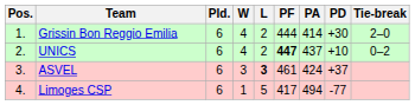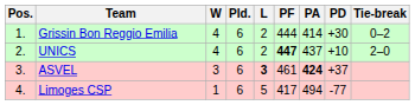 <table class="wikitable" style="text-align:center">
 <tr>
 <th width=15>Pos.</th>
 <th width=220>Team</th>
+<th width=20>W</th>
 <th width=20>Pld.</th>
-<th width=20>W</th>
 <th width=20>L</th>
 <th width=20>PF</th>
 <th width=20>PA</th>
 <th width=20>PD</th>
 <th>Tie-break</th>
 </tr>
 <tr style="background:#ccffcc;">
 <td>1.</td>
 <td align=left> <a href='#'>Grissin Bon Reggio Emilia</a></td>
+<td>4</td>
 <td>6</td>
-<td>4</td>
 <td>2</td>
 <td>444</td>
 <td>414</td>
 <td>+30</td>
-<td>2–0</td>
+<td>0–2</td>
 </tr>
 <tr style="background:#ccffcc;">
 <td>2.</td>
 <td align=left> <a href='#'>UNICS</a></td>
+<td>4</td>
 <td>6</td>
-<td>4</td>
 <td>2</td>
 <td><strong>447</strong></td>
 <td>437</td>
 <td>+10</td>
-<td>0–2</td>
+<td>2–0</td>
 </tr>
 <tr style="background:#fcc;">
 <td>3.</td>
 <td align=left> <a href='#'>ASVEL</a></td>
+<td>3</td>
 <td>6</td>
-<td>3</td>
 <td><strong>3</strong></td>
 <td>461</td>
-<td>424</td>
+<td><strong>424</strong></td>
 <td>+37</td>
 <td></td>
 </tr>
 <tr style="background:#fcc;">
 <td>4.</td>
 <td align=left> <a href='#'>Limoges CSP</a></td>
+<td>1</td>
 <td>6</td>
-<td>1</td>
 <td>5</td>
 <td>417</td>
 <td>494</td>
 <td>-77</td>
 <td></td>
 </tr>
 </table>
